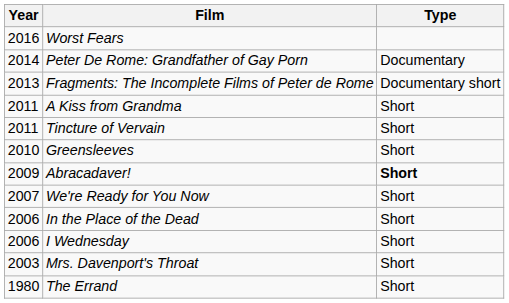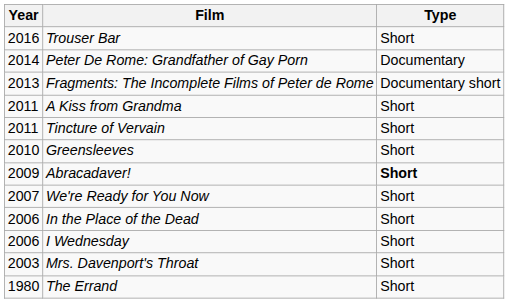 <table class="wikitable sortable plainrowheaders">
 <tr>
 <th scope="col">Year</th>
 <th scope="col">Film</th>
 <th scope="col">Type</th>
 </tr>
 <tr>
 <td>2016</td>
-<td><em>Worst Fears</em></td>
-<td></td>
+<td><em>Trouser Bar</em></td>
+<td>Short</td>
 </tr>
 <tr>
 <td>2014</td>
 <td><em>Peter De Rome: Grandfather of Gay Porn</em></td>
 <td>Documentary</td>
 </tr>
 <tr>
 <td>2013</td>
 <td><em>Fragments: The Incomplete Films of Peter de Rome</em></td>
 <td>Documentary short</td>
 </tr>
 <tr>
 <td>2011</td>
 <td><em>A Kiss from Grandma</em></td>
 <td>Short</td>
 </tr>
 <tr>
 <td>2011</td>
 <td><em>Tincture of Vervain</em></td>
 <td>Short</td>
 </tr>
 <tr>
 <td>2010</td>
 <td><em>Greensleeves</em></td>
 <td>Short</td>
 </tr>
 <tr>
 <td>2009</td>
 <td><em>Abracadaver!</em></td>
 <td><strong>Short</strong></td>
 </tr>
 <tr>
 <td>2007</td>
 <td><em>We're Ready for You Now</em></td>
 <td>Short</td>
 </tr>
 <tr>
 <td>2006</td>
 <td><em>In the Place of the Dead</em></td>
 <td>Short</td>
 </tr>
 <tr>
 <td>2006</td>
 <td><em>I Wednesday</em></td>
 <td>Short</td>
 </tr>
 <tr>
 <td>2003</td>
 <td><em>Mrs. Davenport's Throat</em></td>
 <td>Short</td>
 </tr>
 <tr>
 <td>1980</td>
 <td><em>The Errand</em></td>
 <td>Short</td>
 </tr>
 </table>
